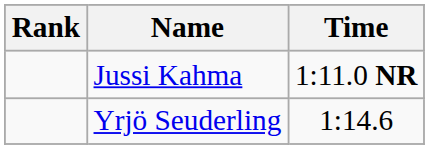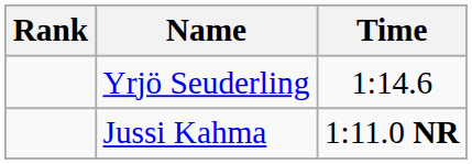 <table class="wikitable" style="text-align:center">
 <tr>
 <th>Rank</th>
 <th>Name</th>
 <th>Time</th>
 </tr>
 <tr>
 <td></td>
+<td align=left><a href='#'>Yrjö Seuderling</a></td>
+<td>1:14.6</td>
+</tr>
+<tr>
+<td></td>
 <td align=left><a href='#'>Jussi Kahma</a></td>
 <td>1:11.0 <strong>NR</strong></td>
 </tr>
-<tr>
-<td></td>
-<td align=left><a href='#'>Yrjö Seuderling</a></td>
-<td>1:14.6</td>
-</tr>
 </table>
